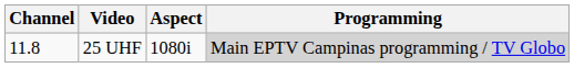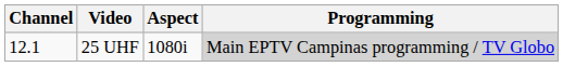 <table class="wikitable">
 <tr>
 <th>Channel</th>
 <th>Video</th>
 <th>Aspect</th>
 <th>Programming</th>
 </tr>
 <tr>
-<td>11.8</td>
+<td>12.1</td>
 <td>25 UHF</td>
 <td>1080i</td>
 <td style="background: lightgrey;">Main EPTV Campinas programming / <a href='#'>TV Globo</a></td>
 </tr>
 </table>
